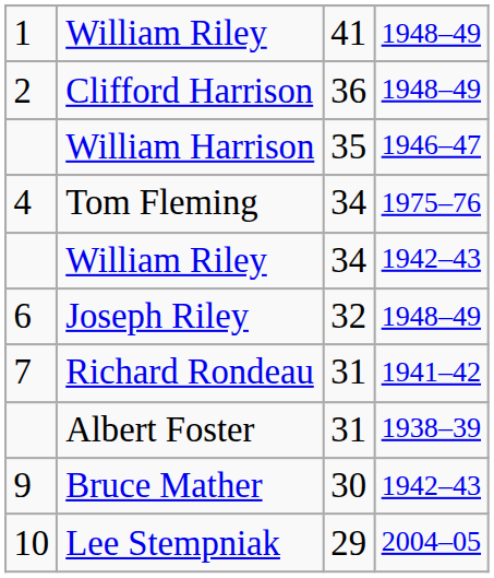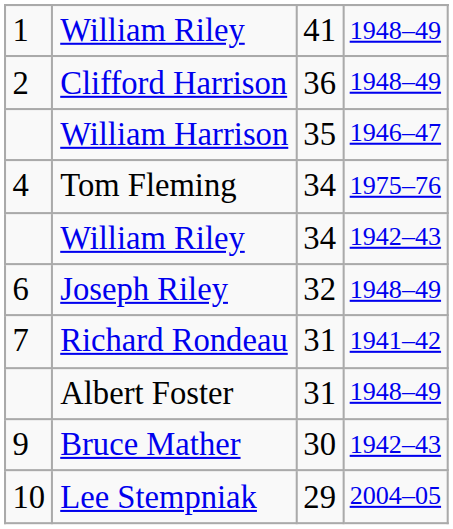 <table class="wikitable">
 <tr>
 </tr>
 <tr>
 <td>1</td>
 <td><a href='#'>William Riley</a></td>
 <td>41</td>
 <td style="font-size:80%;"><a href='#'>1948–49</a></td>
 </tr>
 <tr>
 <td>2</td>
 <td><a href='#'>Clifford Harrison</a></td>
 <td>36</td>
 <td style="font-size:80%;"><a href='#'>1948–49</a></td>
 </tr>
 <tr>
 <td></td>
 <td><a href='#'>William Harrison</a></td>
 <td>35</td>
 <td style="font-size:80%;"><a href='#'>1946–47</a></td>
 </tr>
 <tr>
 <td>4</td>
 <td>Tom Fleming</td>
 <td>34</td>
 <td style="font-size:80%;"><a href='#'>1975–76</a></td>
 </tr>
 <tr>
 <td></td>
 <td><a href='#'>William Riley</a></td>
 <td>34</td>
 <td style="font-size:80%;"><a href='#'>1942–43</a></td>
 </tr>
 <tr>
 <td>6</td>
 <td><a href='#'>Joseph Riley</a></td>
 <td>32</td>
 <td style="font-size:80%;"><a href='#'>1948–49</a></td>
 </tr>
 <tr>
 <td>7</td>
 <td><a href='#'>Richard Rondeau</a></td>
 <td>31</td>
 <td style="font-size:80%;"><a href='#'>1941–42</a></td>
 </tr>
 <tr>
 <td></td>
 <td>Albert Foster</td>
 <td>31</td>
-<td style="font-size:80%;"><a href='#'>1938–39</a></td>
+<td style="font-size:80%;"><a href='#'>1948–49</a></td>
 </tr>
 <tr>
 <td>9</td>
 <td><a href='#'>Bruce Mather</a></td>
 <td>30</td>
 <td style="font-size:80%;"><a href='#'>1942–43</a></td>
 </tr>
 <tr>
 <td>10</td>
 <td><a href='#'>Lee Stempniak</a></td>
 <td>29</td>
 <td style="font-size:80%;"><a href='#'>2004–05</a></td>
 </tr>
 </table>
